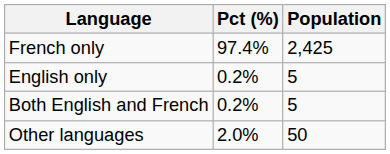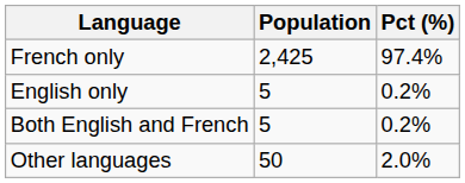 <table class="wikitable">
 <tr>
 <th>Language</th>
+<th>Population</th>
 <th>Pct (%)</th>
-<th>Population</th>
 </tr>
 <tr>
 <td>French only</td>
+<td>2,425</td>
 <td>97.4%</td>
-<td>2,425</td>
 </tr>
 <tr>
 <td>English only</td>
+<td>5</td>
 <td>0.2%</td>
-<td>5</td>
 </tr>
 <tr>
 <td>Both English and French</td>
+<td>5</td>
 <td>0.2%</td>
-<td>5</td>
 </tr>
 <tr>
 <td>Other languages</td>
+<td>50</td>
 <td>2.0%</td>
-<td>50</td>
 </tr>
 </table>
